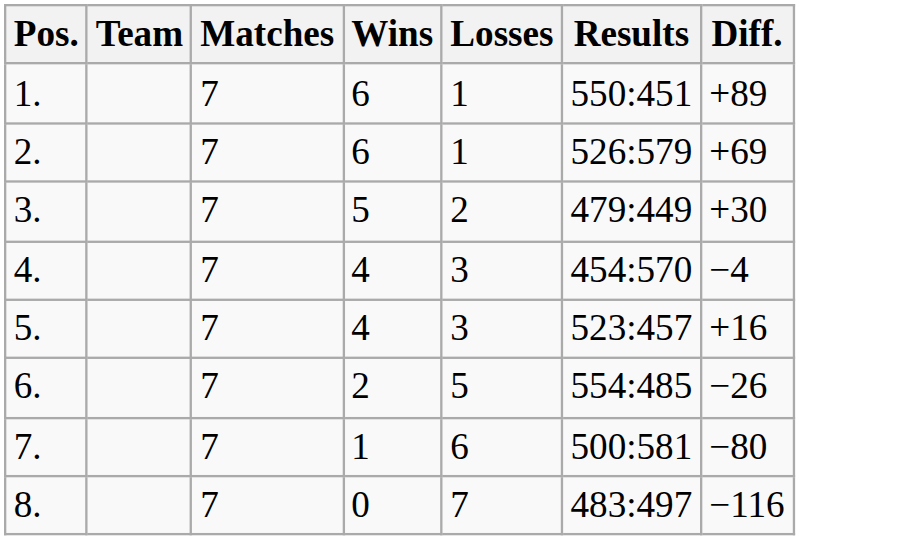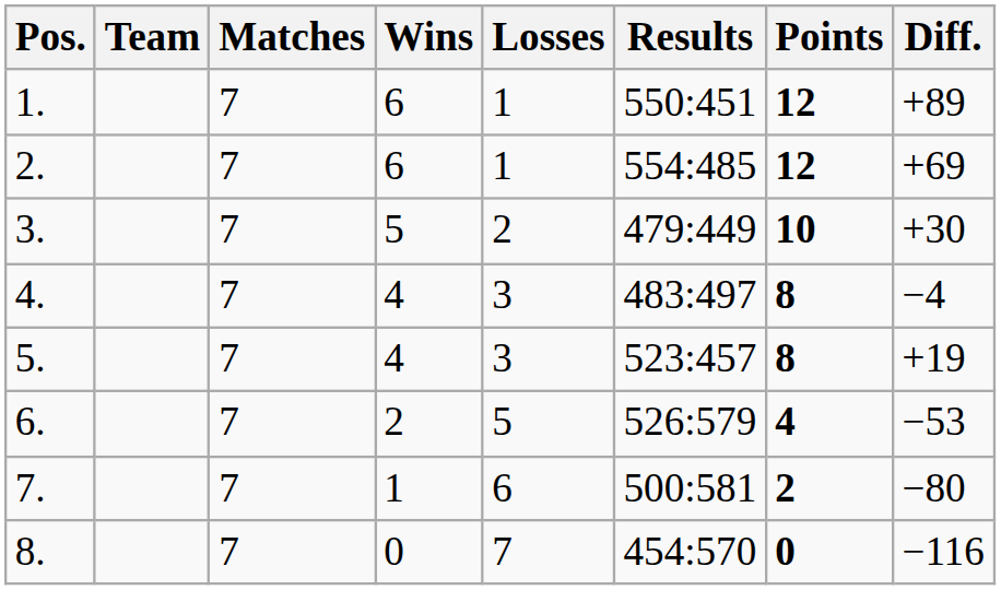 <table class="wikitable">
 <tr>
 <th>Pos.</th>
 <th>Team</th>
 <th>Matches</th>
 <th>Wins</th>
 <th>Losses</th>
 <th>Results</th>
+<th>Points</th>
 <th>Diff.</th>
 </tr>
 <tr>
 <td>1.</td>
 <td></td>
 <td>7</td>
 <td>6</td>
 <td>1</td>
 <td>550:451</td>
+<td><strong>12</strong></td>
 <td>+89</td>
 </tr>
 <tr>
 <td>2.</td>
 <td></td>
 <td>7</td>
 <td>6</td>
 <td>1</td>
-<td>526:579</td>
+<td>554:485</td>
+<td><strong>12</strong></td>
 <td>+69</td>
 </tr>
 <tr>
 <td>3.</td>
 <td></td>
 <td>7</td>
 <td>5</td>
 <td>2</td>
 <td>479:449</td>
+<td><strong>10</strong></td>
 <td>+30</td>
 </tr>
 <tr>
 <td>4.</td>
 <td></td>
 <td>7</td>
 <td>4</td>
 <td>3</td>
-<td>454:570</td>
+<td>483:497</td>
+<td><strong>8</strong></td>
 <td>−4</td>
 </tr>
 <tr>
 <td>5.</td>
 <td></td>
 <td>7</td>
 <td>4</td>
 <td>3</td>
 <td>523:457</td>
-<td>+16</td>
+<td><strong>8</strong></td>
+<td>+19</td>
 </tr>
 <tr>
 <td>6.</td>
 <td></td>
 <td>7</td>
 <td>2</td>
 <td>5</td>
-<td>554:485</td>
-<td>−26</td>
+<td>526:579</td>
+<td><strong>4</strong></td>
+<td>−53</td>
 </tr>
 <tr>
 <td>7.</td>
 <td></td>
 <td>7</td>
 <td>1</td>
 <td>6</td>
 <td>500:581</td>
+<td><strong>2</strong></td>
 <td>−80</td>
 </tr>
 <tr>
 <td>8.</td>
 <td></td>
 <td>7</td>
 <td>0</td>
 <td>7</td>
-<td>483:497</td>
+<td>454:570</td>
+<td><strong>0</strong></td>
 <td>−116</td>
 </tr>
 </table>
